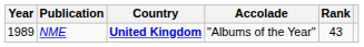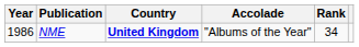 <table class="wikitable sortable" style="margin:0 1em 1em 0;">
 <tr>
 <th>Year</th>
 <th>Publication</th>
 <th>Country</th>
 <th>Accolade</th>
 <th>Rank</th>
 <th class=unsortable></th>
 </tr>
 <tr>
-<td align=center>1989</td>
+<td align=center>1986</td>
 <td><em><a href='#'>NME</a></em></td>
 <td><strong><a href='#'>United Kingdom</a></strong></td>
 <td>"Albums of the Year"</td>
-<td align=center>43</td>
+<td align=center>34</td>
 <td></td>
 </tr>
 </table>
